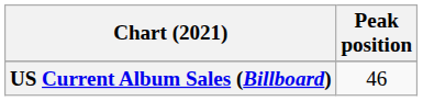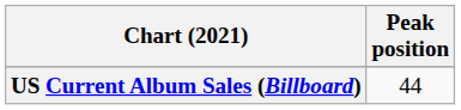 <table class="wikitable sortable plainrowheaders" style="text-align:center">
 <tr>
 <th scope="col">Chart (2021)</th>
 <th scope="col">Peak<br>position</th>
 </tr>
 <tr>
 </tr>
 <tr>
 </tr>
 <tr>
 <th scope="row">US <a href='#'>Current Album Sales</a> (<em><a href='#'>Billboard</a></em>)</th>
-<td>46</td>
+<td>44</td>
 </tr>
 </table>
